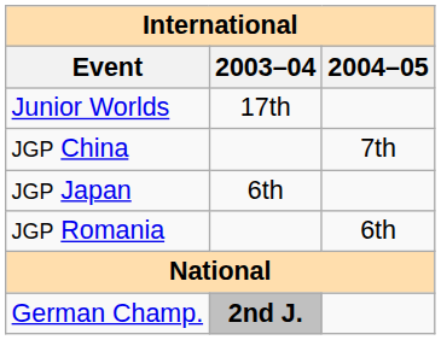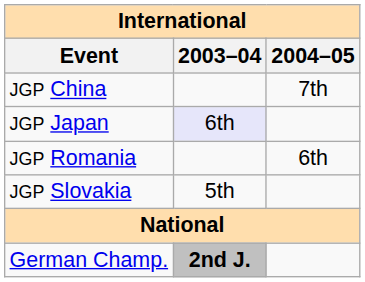 <table class="wikitable" style="text-align:center">
 <tr>
 <th style="background-color: #ffdead; " colspan=3 align=center><strong>International</strong></th>
 </tr>
 <tr>
 <th>Event</th>
 <th>2003–04</th>
 <th>2004–05</th>
 </tr>
 <tr>
-<td align=left><a href='#'>Junior Worlds</a></td>
-<td>17th</td>
-<td></td>
-</tr>
-<tr>
 <td align=left><small>JGP</small> <a href='#'>China</a></td>
 <td></td>
 <td>7th</td>
 </tr>
 <tr>
 <td align=left><small>JGP</small> <a href='#'>Japan</a></td>
-<td>6th</td>
+<td style="background: lavender;">6th</td>
 <td></td>
 </tr>
 <tr>
 <td align=left><small>JGP</small> <a href='#'>Romania</a></td>
 <td></td>
 <td>6th</td>
+</tr>
+<tr>
+<td align=left><small>JGP</small> <a href='#'>Slovakia</a></td>
+<td>5th</td>
+<td></td>
 </tr>
 <tr>
 <th style="background-color: #ffdead; " colspan=3 align=center><strong>National</strong></th>
 </tr>
 <tr>
 <td align=left><a href='#'>German Champ.</a></td>
 <td bgcolor=silver><strong>2nd J.</strong></td>
 <td></td>
 </tr>
 </table>
